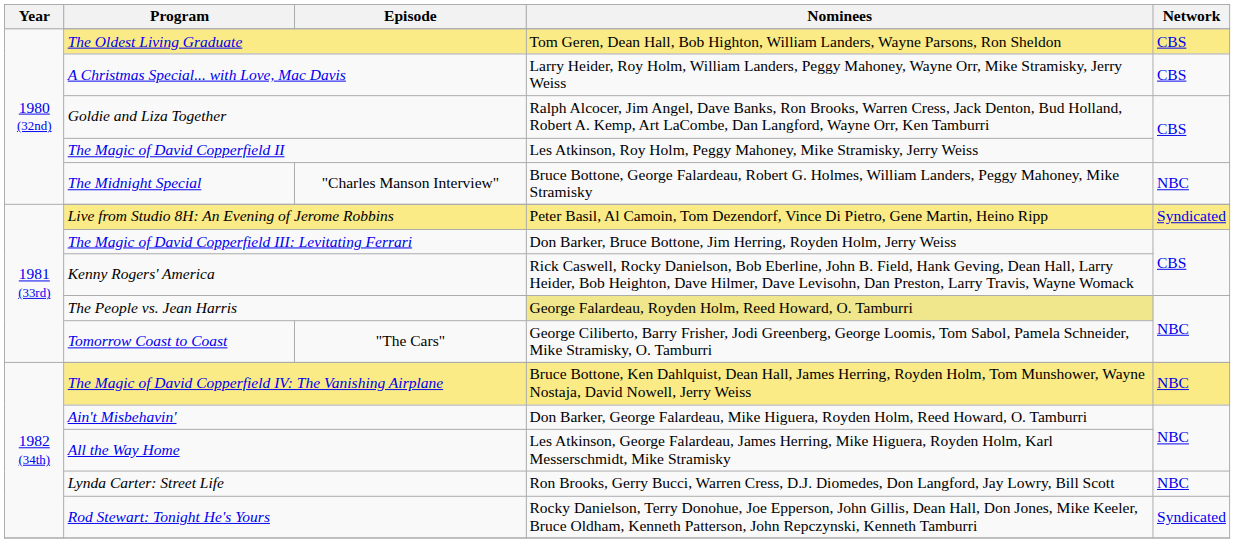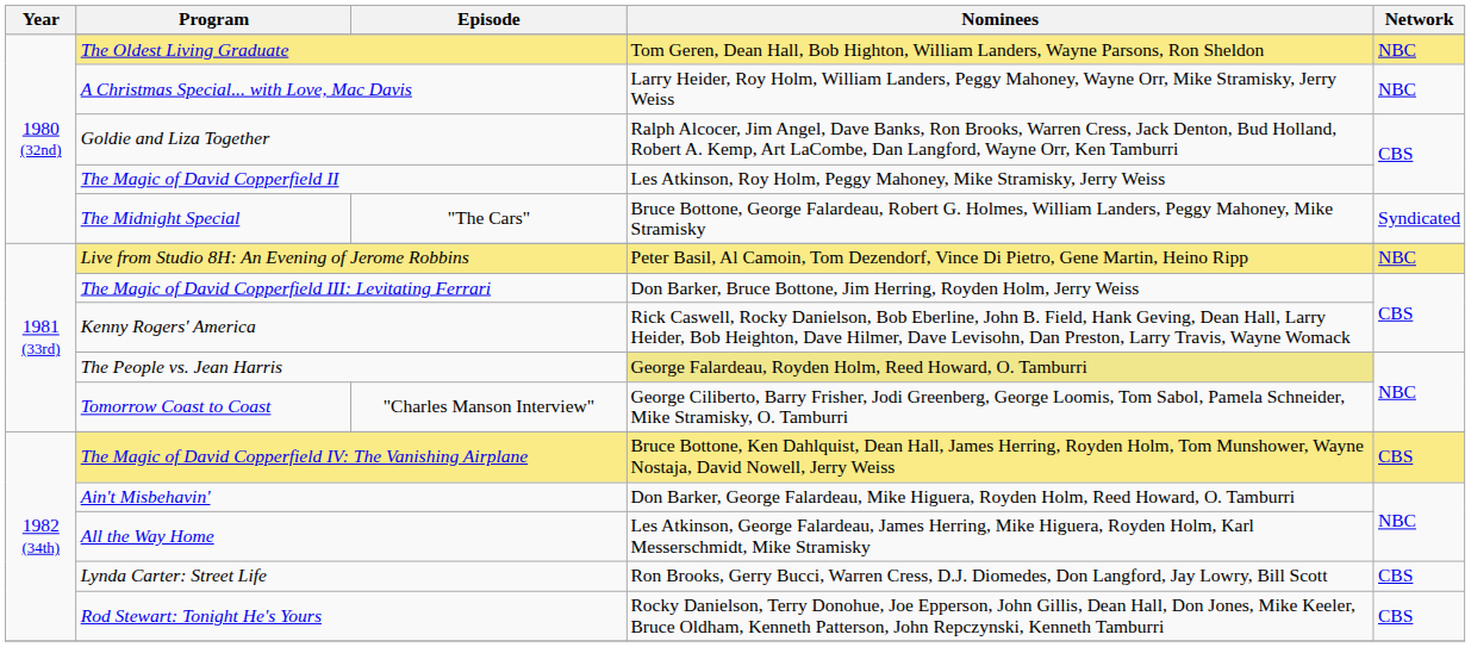 <table class="wikitable" style="width:100%">
 <tr bgcolor="#bebebe">
 <th width="5%">Year</th>
 <th width="20%">Program</th>
 <th width="20%">Episode</th>
 <th width="55%">Nominees</th>
 <th width="5%">Network</th>
 </tr>
 <tr>
 <td rowspan=6 style="text-align:center"><a href='#'>1980</a><br><small><a href='#'>(32nd)</a></small><br></td>
 </tr>
 <tr style="background:#FAEB86;">
 <td colspan=2><em><a href='#'>The Oldest Living Graduate</a></em></td>
 <td>Tom Geren, Dean Hall, Bob Highton, William Landers, Wayne Parsons, Ron Sheldon</td>
-<td><a href='#'>CBS</a></td>
+<td><a href='#'>NBC</a></td>
 </tr>
 <tr>
 <td colspan=2><em><a href='#'>A Christmas Special... with Love, Mac Davis</a></em></td>
 <td>Larry Heider, Roy Holm, William Landers, Peggy Mahoney, Wayne Orr, Mike Stramisky, Jerry Weiss</td>
-<td><a href='#'>CBS</a></td>
+<td><a href='#'>NBC</a></td>
 </tr>
 <tr>
 <td colspan=2><em>Goldie and Liza Together</em></td>
 <td>Ralph Alcocer, Jim Angel, Dave Banks, Ron Brooks, Warren Cress, Jack Denton, Bud Holland, Robert A. Kemp, Art LaCombe, Dan Langford, Wayne Orr, Ken Tamburri</td>
 <td rowspan=2><a href='#'>CBS</a></td>
 </tr>
 <tr>
 <td colspan=2><em><a href='#'>The Magic of David Copperfield II</a></em></td>
 <td>Les Atkinson, Roy Holm, Peggy Mahoney, Mike Stramisky, Jerry Weiss</td>
 </tr>
 <tr>
 <td><em><a href='#'>The Midnight Special</a></em></td>
-<td align=center>"Charles Manson Interview"</td>
+<td align=center>"The Cars"</td>
 <td>Bruce Bottone, George Falardeau, Robert G. Holmes, William Landers, Peggy Mahoney, Mike Stramisky</td>
-<td><a href='#'>NBC</a></td>
+<td><a href='#'>Syndicated</a></td>
 </tr>
 <tr>
 <td rowspan=6 style="text-align:center"><a href='#'>1981</a><br><small><a href='#'>(33rd)</a></small><br></td>
 </tr>
 <tr style="background:#FAEB86;">
 <td colspan=2><em>Live from Studio 8H: An Evening of Jerome Robbins</em></td>
 <td>Peter Basil, Al Camoin, Tom Dezendorf, Vince Di Pietro, Gene Martin, Heino Ripp</td>
-<td><a href='#'>Syndicated</a></td>
+<td><a href='#'>NBC</a></td>
 </tr>
 <tr>
 <td colspan=2><em><a href='#'>The Magic of David Copperfield III: Levitating Ferrari</a></em></td>
 <td>Don Barker, Bruce Bottone, Jim Herring, Royden Holm, Jerry Weiss</td>
 <td rowspan=2><a href='#'>CBS</a></td>
 </tr>
 <tr>
 <td colspan=2><em>Kenny Rogers' America</em></td>
 <td>Rick Caswell, Rocky Danielson, Bob Eberline, John B. Field, Hank Geving, Dean Hall, Larry Heider, Bob Heighton, Dave Hilmer, Dave Levisohn, Dan Preston, Larry Travis, Wayne Womack</td>
 </tr>
 <tr>
 <td colspan=2><em>The People vs. Jean Harris</em></td>
 <td style="background: khaki;">George Falardeau, Royden Holm, Reed Howard, O. Tamburri</td>
 <td rowspan=2><a href='#'>NBC</a></td>
 </tr>
 <tr>
 <td><em><a href='#'>Tomorrow Coast to Coast</a></em></td>
-<td align=center>"The Cars"</td>
+<td align=center>"Charles Manson Interview"</td>
 <td>George Ciliberto, Barry Frisher, Jodi Greenberg, George Loomis, Tom Sabol, Pamela Schneider, Mike Stramisky, O. Tamburri</td>
 </tr>
 <tr>
 <td rowspan=6 style="text-align:center"><a href='#'>1982</a><br><small><a href='#'>(34th)</a></small><br></td>
 </tr>
 <tr style="background:#FAEB86;">
 <td colspan=2><em><a href='#'>The Magic of David Copperfield IV: The Vanishing Airplane</a></em></td>
 <td>Bruce Bottone, Ken Dahlquist, Dean Hall, James Herring, Royden Holm, Tom Munshower, Wayne Nostaja, David Nowell, Jerry Weiss</td>
-<td><a href='#'>NBC</a></td>
+<td><a href='#'>CBS</a></td>
 </tr>
 <tr>
 <td colspan=2><em><a href='#'>Ain't Misbehavin'</a></em></td>
 <td>Don Barker, George Falardeau, Mike Higuera, Royden Holm, Reed Howard, O. Tamburri</td>
 <td rowspan=2><a href='#'>NBC</a></td>
 </tr>
 <tr>
 <td colspan=2><em><a href='#'>All the Way Home</a></em></td>
 <td>Les Atkinson, George Falardeau, James Herring, Mike Higuera, Royden Holm, Karl Messerschmidt, Mike Stramisky</td>
 </tr>
 <tr>
 <td colspan=2><em>Lynda Carter: Street Life</em></td>
 <td>Ron Brooks, Gerry Bucci, Warren Cress, D.J. Diomedes, Don Langford, Jay Lowry, Bill Scott</td>
-<td><a href='#'>NBC</a></td>
+<td><a href='#'>CBS</a></td>
 </tr>
 <tr>
 <td colspan=2><em><a href='#'>Rod Stewart: Tonight He's Yours</a></em></td>
 <td>Rocky Danielson, Terry Donohue, Joe Epperson, John Gillis, Dean Hall, Don Jones, Mike Keeler, Bruce Oldham, Kenneth Patterson, John Repczynski, Kenneth Tamburri</td>
-<td><a href='#'>Syndicated</a></td>
+<td><a href='#'>CBS</a></td>
 </tr>
 <tr>
 </tr>
 </table>
